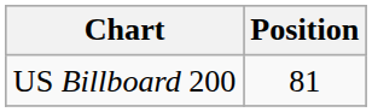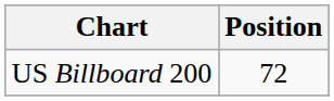 <table class="wikitable">
 <tr>
 <th>Chart</th>
 <th>Position</th>
 </tr>
 <tr>
 <td>US <em>Billboard</em> 200</td>
-<td style="text-align:center;">81</td>
+<td style="text-align:center;">72</td>
 </tr>
 </table>
